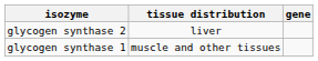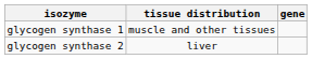 <table class="wikitable" border="1">
 <tr>
 <th>isozyme</th>
 <th>tissue distribution</th>
 <th>gene</th>
 </tr>
 <tr>
+<td>glycogen synthase 1</td>
+<td align="center">muscle and other tissues</td>
+<td></td>
+</tr>
+<tr>
 <td>glycogen synthase 2</td>
 <td align="center">liver</td>
 <td></td>
 </tr>
-<tr>
-<td>glycogen synthase 1</td>
-<td align="center">muscle and other tissues</td>
-<td></td>
-</tr>
 </table>
